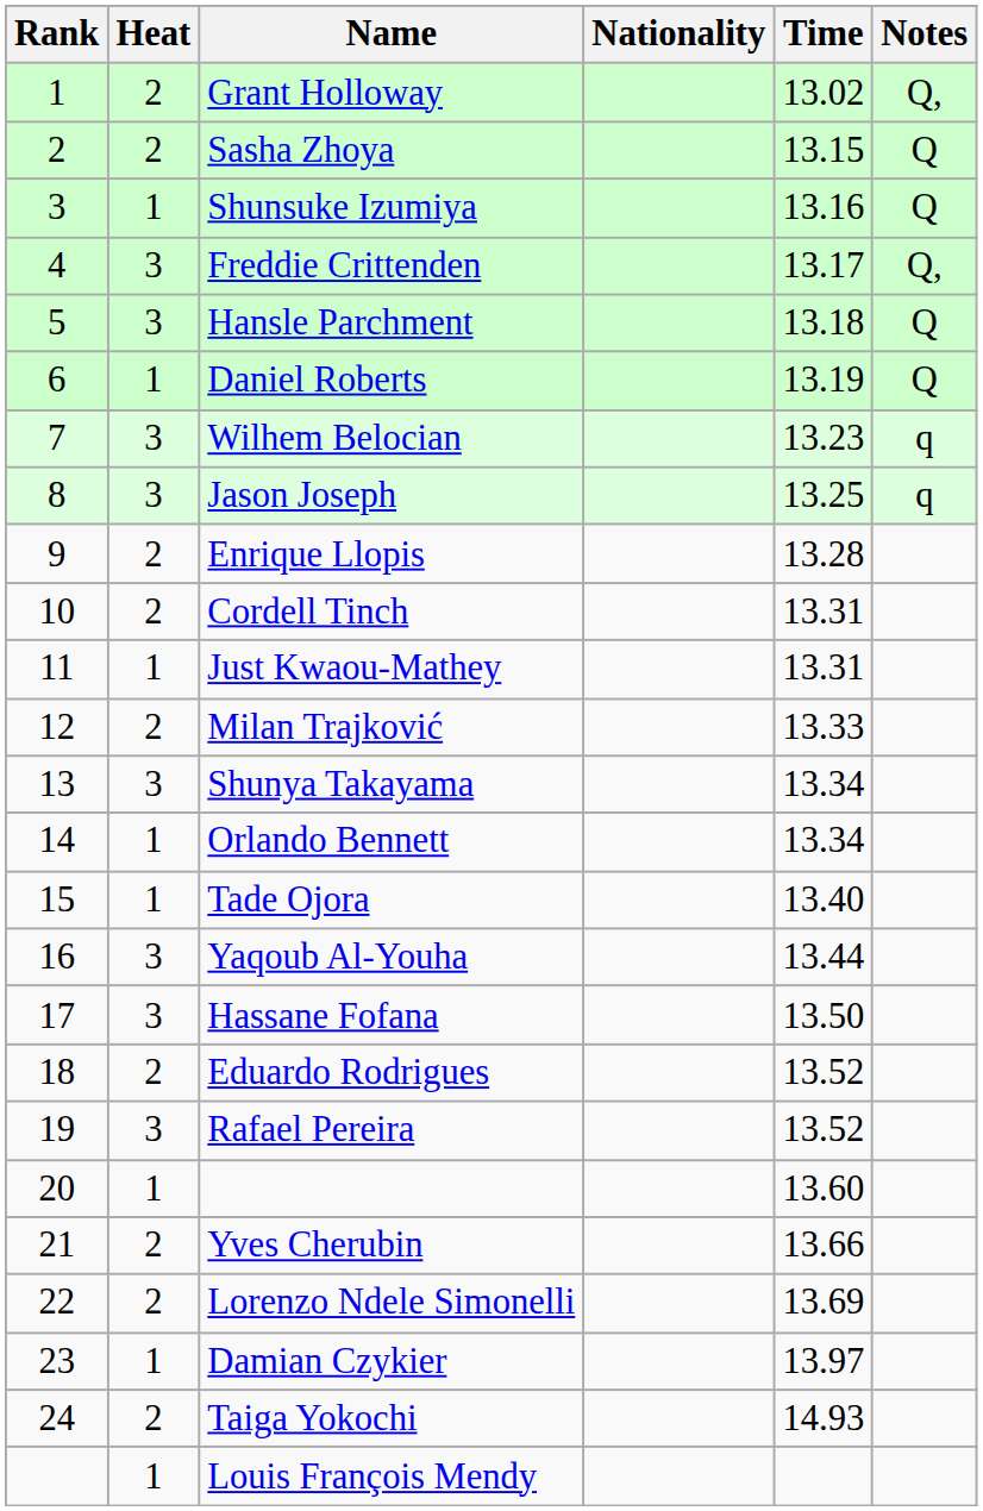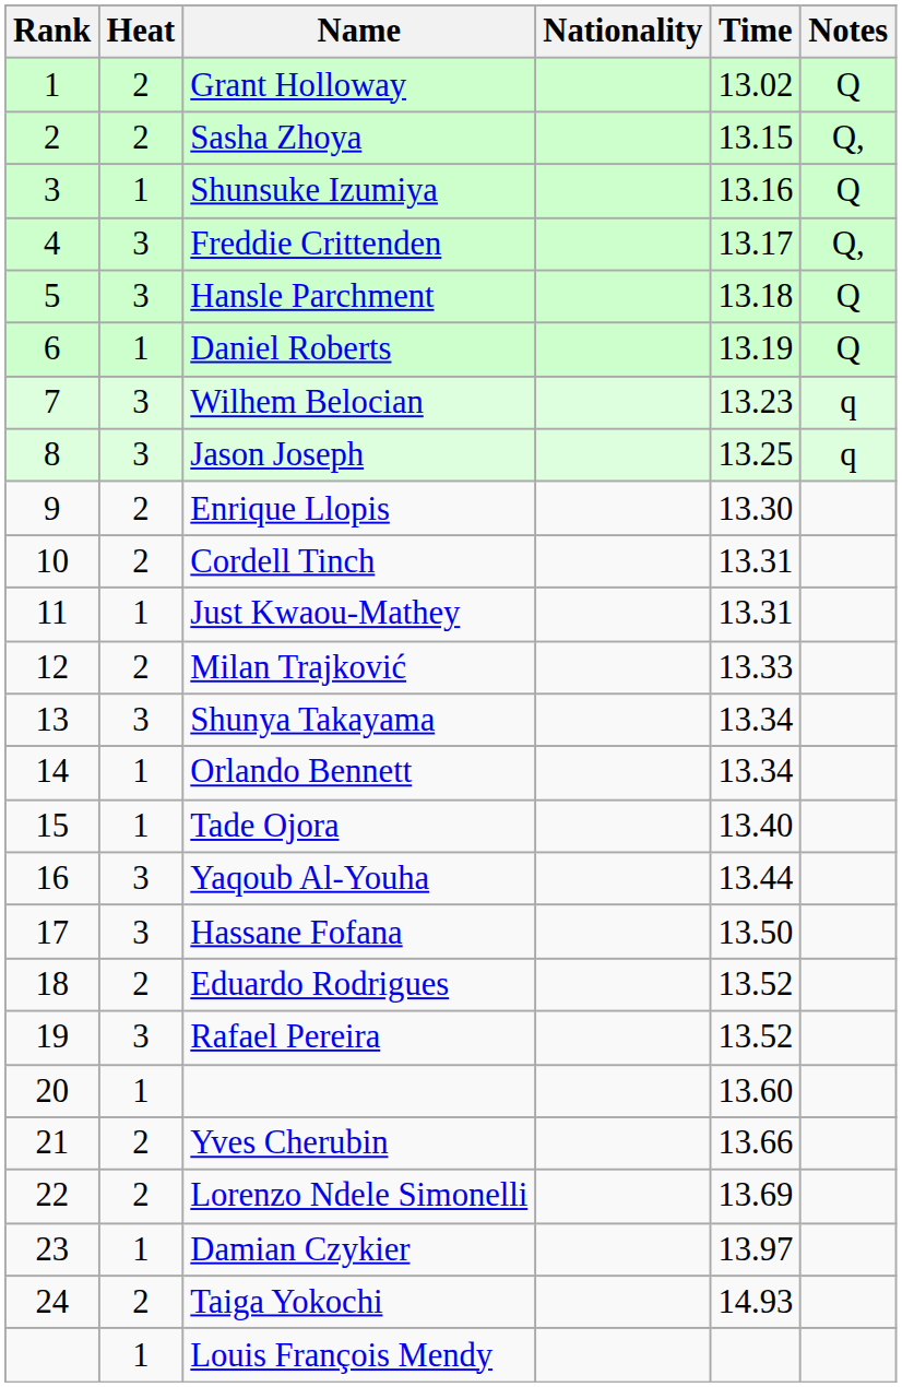 <table class="wikitable sortable" style="text-align:center">
 <tr>
 <th>Rank</th>
 <th>Heat</th>
 <th>Name</th>
 <th>Nationality</th>
 <th>Time</th>
 <th>Notes</th>
 </tr>
 <tr bgcolor=ccffcc>
 <td>1</td>
 <td>2</td>
 <td align=left><a href='#'>Grant Holloway</a></td>
 <td align=left></td>
 <td>13.02</td>
-<td>Q, </td>
+<td>Q</td>
 </tr>
 <tr bgcolor=ccffcc>
 <td>2</td>
 <td>2</td>
 <td align=left><a href='#'>Sasha Zhoya</a></td>
 <td align=left></td>
 <td>13.15</td>
-<td>Q</td>
+<td>Q, </td>
 </tr>
 <tr bgcolor=ccffcc>
 <td>3</td>
 <td>1</td>
 <td align=left><a href='#'>Shunsuke Izumiya</a></td>
 <td align=left></td>
 <td>13.16</td>
 <td>Q</td>
 </tr>
 <tr bgcolor=ccffcc>
 <td>4</td>
 <td>3</td>
 <td align=left><a href='#'>Freddie Crittenden</a></td>
 <td align=left></td>
 <td>13.17</td>
 <td>Q, </td>
 </tr>
 <tr bgcolor=ccffcc>
 <td>5</td>
 <td>3</td>
 <td align=left><a href='#'>Hansle Parchment</a></td>
 <td align=left></td>
 <td>13.18</td>
 <td>Q</td>
 </tr>
 <tr bgcolor=ccffcc>
 <td>6</td>
 <td>1</td>
 <td align=left><a href='#'>Daniel Roberts</a></td>
 <td align=left></td>
 <td>13.19</td>
 <td>Q</td>
 </tr>
 <tr bgcolor=ddffdd>
 <td>7</td>
 <td>3</td>
 <td align=left><a href='#'>Wilhem Belocian</a></td>
 <td align=left></td>
 <td>13.23</td>
 <td>q</td>
 </tr>
 <tr bgcolor=ddffdd>
 <td>8</td>
 <td>3</td>
 <td align=left><a href='#'>Jason Joseph</a></td>
 <td align=left></td>
 <td>13.25</td>
 <td>q</td>
 </tr>
 <tr>
 <td>9</td>
 <td>2</td>
 <td align=left><a href='#'>Enrique Llopis</a></td>
 <td align=left></td>
-<td>13.28</td>
+<td>13.30</td>
 <td></td>
 </tr>
 <tr>
 <td>10</td>
 <td>2</td>
 <td align=left><a href='#'>Cordell Tinch</a></td>
 <td align=left></td>
 <td>13.31 </td>
 <td></td>
 </tr>
 <tr>
 <td>11</td>
 <td>1</td>
 <td align=left><a href='#'>Just Kwaou-Mathey</a></td>
 <td align=left></td>
 <td>13.31 </td>
 <td></td>
 </tr>
 <tr>
 <td>12</td>
 <td>2</td>
 <td align=left><a href='#'>Milan Trajković</a></td>
 <td align=left></td>
 <td>13.33</td>
 <td></td>
 </tr>
 <tr>
 <td>13</td>
 <td>3</td>
 <td align=left><a href='#'>Shunya Takayama</a></td>
 <td align=left></td>
 <td>13.34 </td>
 <td></td>
 </tr>
 <tr>
 <td>14</td>
 <td>1</td>
 <td align=left><a href='#'>Orlando Bennett</a></td>
 <td align=left></td>
 <td>13.34 </td>
 <td></td>
 </tr>
 <tr>
 <td>15</td>
 <td>1</td>
 <td align=left><a href='#'>Tade Ojora</a></td>
 <td align=left></td>
 <td>13.40</td>
 <td></td>
 </tr>
 <tr>
 <td>16</td>
 <td>3</td>
 <td align=left><a href='#'>Yaqoub Al-Youha</a></td>
 <td align=left></td>
 <td>13.44</td>
 <td></td>
 </tr>
 <tr>
 <td>17</td>
 <td>3</td>
 <td align=left><a href='#'>Hassane Fofana</a></td>
 <td align=left></td>
 <td>13.50</td>
 <td></td>
 </tr>
 <tr>
 <td>18</td>
 <td>2</td>
 <td align=left><a href='#'>Eduardo Rodrigues</a></td>
 <td align=left></td>
 <td>13.52 </td>
 <td></td>
 </tr>
 <tr>
 <td>19</td>
 <td>3</td>
 <td align=left><a href='#'>Rafael Pereira</a></td>
 <td align=left></td>
 <td>13.52 </td>
 <td></td>
 </tr>
 <tr>
 <td>20</td>
 <td>1</td>
 <td align=left></td>
 <td align=left></td>
 <td>13.60</td>
 <td></td>
 </tr>
 <tr>
 <td>21</td>
 <td>2</td>
 <td align=left><a href='#'>Yves Cherubin</a></td>
 <td align=left></td>
 <td>13.66</td>
 <td></td>
 </tr>
 <tr>
 <td>22</td>
 <td>2</td>
 <td align=left><a href='#'>Lorenzo Ndele Simonelli</a></td>
 <td align=left></td>
 <td>13.69</td>
 <td></td>
 </tr>
 <tr>
 <td>23</td>
 <td>1</td>
 <td align=left><a href='#'>Damian Czykier</a></td>
 <td align=left></td>
 <td>13.97</td>
 <td></td>
 </tr>
 <tr>
 <td>24</td>
 <td>2</td>
 <td align=left><a href='#'>Taiga Yokochi</a></td>
 <td align=left></td>
 <td>14.93</td>
 <td></td>
 </tr>
 <tr>
 <td></td>
 <td>1</td>
 <td align=left><a href='#'>Louis François Mendy</a></td>
 <td align=left></td>
 <td></td>
 <td></td>
 </tr>
 </table>
